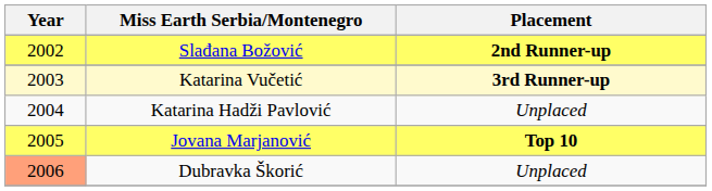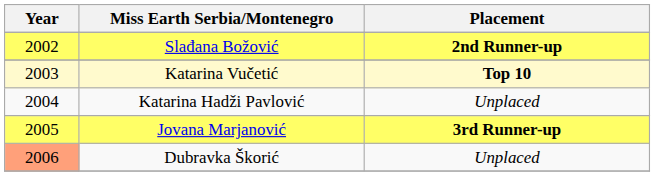 <table class="wikitable sortable" style="font-size: 95%; text-align:center">
 <tr>
 <th width="60">Year</th>
 <th width="250">Miss Earth Serbia/Montenegro</th>
 <th width="250">Placement</th>
 </tr>
 <tr>
 </tr>
 <tr style="background-color:#FFFF66;">
 <td>2002</td>
 <td><a href='#'>Slađana Božović</a></td>
 <td><strong>2nd Runner-up</strong></td>
 </tr>
 <tr>
 </tr>
 <tr style="background-color:#FFFACD;">
 <td>2003</td>
 <td>Katarina Vučetić</td>
-<td><strong>3rd Runner-up</strong></td>
+<td><strong>Top 10</strong></td>
 </tr>
 <tr>
 <td>2004</td>
 <td>Katarina Hadži Pavlović</td>
 <td><em>Unplaced</em></td>
 </tr>
 <tr>
 </tr>
 <tr style="background-color:#FFFF66;">
 <td>2005</td>
 <td><a href='#'>Jovana Marjanović</a></td>
-<td><strong>Top 10</strong></td>
+<td><strong>3rd Runner-up</strong></td>
 </tr>
 <tr>
 <td style="background: lightsalmon;">2006</td>
 <td>Dubravka Škorić</td>
 <td><em>Unplaced</em></td>
 </tr>
 <tr>
 </tr>
 </table>
